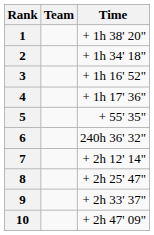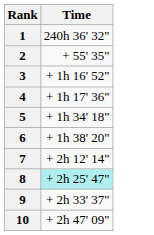 <table class="wikitable" style="margin-bottom:0;">
 <tr>
 <th scope="col">Rank</th>
-<th scope="col">Team</th>
 <th scope="col">Time</th>
 </tr>
 <tr>
 <th scope="row">1</th>
-<td>  </td>
-<td align="right">+ 1h 38' 20"</td>
+<td align="right">240h 36' 32"</td>
 </tr>
 <tr>
 <th scope="row">2</th>
-<td> </td>
-<td align="right">+ 1h 34' 18"</td>
+<td align="right">+ 55' 35"</td>
 </tr>
 <tr>
 <th scope="row">3</th>
-<td> </td>
 <td align="right">+ 1h 16' 52"</td>
 </tr>
 <tr>
 <th scope="row">4</th>
-<td> </td>
 <td align="right">+ 1h 17' 36"</td>
 </tr>
 <tr>
 <th scope="row">5</th>
-<td> </td>
-<td align="right">+ 55' 35"</td>
+<td align="right">+ 1h 34' 18"</td>
 </tr>
 <tr>
 <th scope="row">6</th>
-<td> </td>
-<td align="right">240h 36' 32"</td>
+<td align="right">+ 1h 38' 20"</td>
 </tr>
 <tr>
 <th scope="row">7</th>
-<td> </td>
 <td align="right">+ 2h 12' 14"</td>
 </tr>
 <tr>
 <th scope="row">8</th>
-<td> </td>
-<td align="right">+ 2h 25' 47"</td>
+<td align="right" style="background: paleturquoise;">+ 2h 25' 47"</td>
 </tr>
 <tr>
 <th scope="row">9</th>
-<td> </td>
 <td align="right">+ 2h 33' 37"</td>
 </tr>
 <tr>
 <th scope="row">10</th>
-<td> </td>
 <td align="right">+ 2h 47' 09"</td>
 </tr>
 </table>
